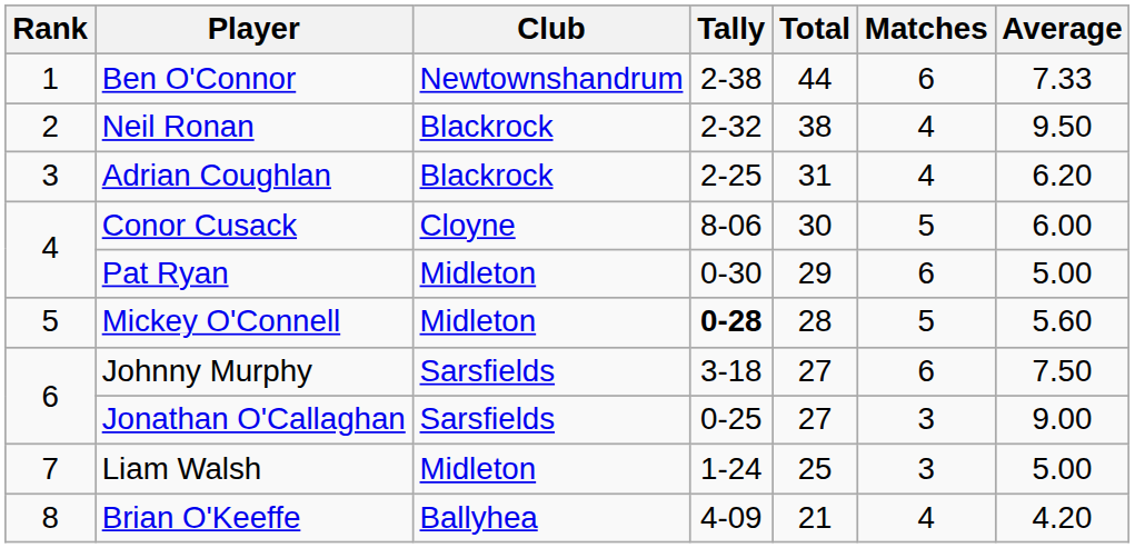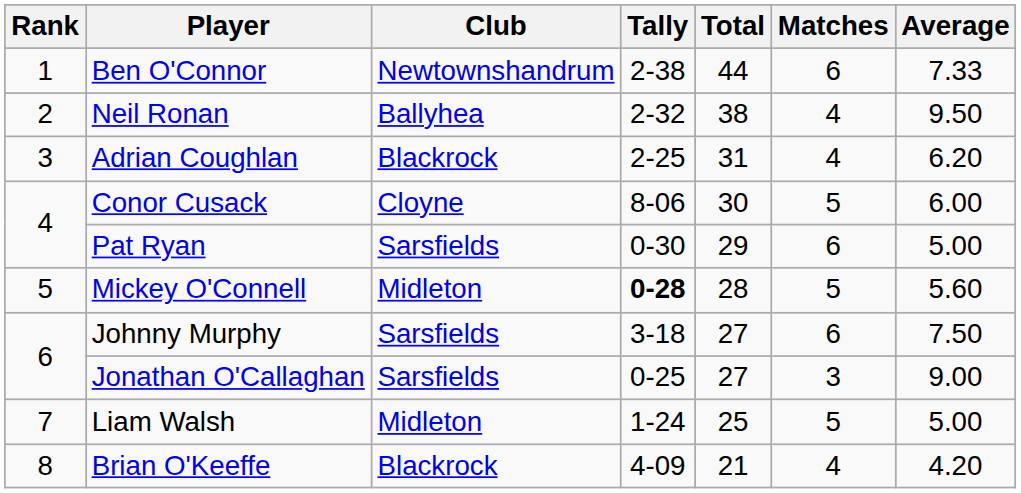 <table class="wikitable">
 <tr>
 <th>Rank</th>
 <th>Player</th>
 <th>Club</th>
 <th>Tally</th>
 <th>Total</th>
 <th>Matches</th>
 <th>Average</th>
 </tr>
 <tr>
 <td rowspan="1" style="text-align:center;">1</td>
 <td><a href='#'>Ben O'Connor</a></td>
 <td><a href='#'>Newtownshandrum</a></td>
 <td align=center>2-38</td>
 <td align=center>44</td>
 <td align=center>6</td>
 <td align=center>7.33</td>
 </tr>
 <tr>
 <td rowspan="1" style="text-align:center;">2</td>
 <td><a href='#'>Neil Ronan</a></td>
-<td><a href='#'>Blackrock</a></td>
+<td><a href='#'>Ballyhea</a></td>
 <td align=center>2-32</td>
 <td align=center>38</td>
 <td align=center>4</td>
 <td align=center>9.50</td>
 </tr>
 <tr>
 <td rowspan="1" style="text-align:center;">3</td>
 <td><a href='#'>Adrian Coughlan</a></td>
 <td><a href='#'>Blackrock</a></td>
 <td align=center>2-25</td>
 <td align=center>31</td>
 <td align=center>4</td>
 <td align=center>6.20</td>
 </tr>
 <tr>
 <td rowspan="2" style="text-align:center;">4</td>
 <td><a href='#'>Conor Cusack</a></td>
 <td><a href='#'>Cloyne</a></td>
 <td align=center>8-06</td>
 <td align=center>30</td>
 <td align=center>5</td>
 <td align=center>6.00</td>
 </tr>
 <tr>
 <td><a href='#'>Pat Ryan</a></td>
-<td><a href='#'>Midleton</a></td>
+<td><a href='#'>Sarsfields</a></td>
 <td align=center>0-30</td>
 <td align=center>29</td>
 <td align=center>6</td>
 <td align=center>5.00</td>
 </tr>
 <tr>
 <td rowspan="1" style="text-align:center;">5</td>
 <td><a href='#'>Mickey O'Connell</a></td>
 <td><a href='#'>Midleton</a></td>
 <td align=center><strong>0-28</strong></td>
 <td align=center>28</td>
 <td align=center>5</td>
 <td align=center>5.60</td>
 </tr>
 <tr>
 <td rowspan="2" style="text-align:center;">6</td>
 <td>Johnny Murphy</td>
 <td><a href='#'>Sarsfields</a></td>
 <td align=center>3-18</td>
 <td align=center>27</td>
 <td align=center>6</td>
 <td align=center>7.50</td>
 </tr>
 <tr>
 <td><a href='#'>Jonathan O'Callaghan</a></td>
 <td><a href='#'>Sarsfields</a></td>
 <td align=center>0-25</td>
 <td align=center>27</td>
 <td align=center>3</td>
 <td align=center>9.00</td>
 </tr>
 <tr>
 <td rowspan="1" style="text-align:center;">7</td>
 <td>Liam Walsh</td>
 <td><a href='#'>Midleton</a></td>
 <td align=center>1-24</td>
 <td align=center>25</td>
-<td align=center>3</td>
+<td align=center>5</td>
 <td align=center>5.00</td>
 </tr>
 <tr>
 <td rowspan="1" style="text-align:center;">8</td>
 <td><a href='#'>Brian O'Keeffe</a></td>
-<td><a href='#'>Ballyhea</a></td>
+<td><a href='#'>Blackrock</a></td>
 <td align=center>4-09</td>
 <td align=center>21</td>
 <td align=center>4</td>
 <td align=center>4.20</td>
 </tr>
 </table>
